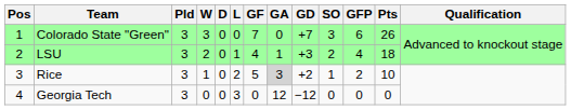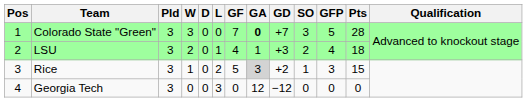 <table class="wikitable" style="text-align:center">
 <tr>
 <th>Pos</th>
 <th>Team</th>
 <th>Pld</th>
 <th>W</th>
 <th>D</th>
 <th>L</th>
 <th>GF</th>
 <th>GA</th>
 <th>GD</th>
 <th>SO</th>
 <th>GFP</th>
 <th>Pts</th>
 <th>Qualification</th>
 </tr>
 <tr bgcolor="#9eff9e">
 <td>1</td>
 <td style="text-align:left">Colorado State "Green"</td>
 <td>3</td>
 <td>3</td>
 <td>0</td>
 <td>0</td>
 <td>7</td>
-<td>0</td>
+<td><strong>0</strong></td>
 <td>+7</td>
 <td>3</td>
-<td>6</td>
-<td>26</td>
+<td>5</td>
+<td>28</td>
 <td rowspan="2">Advanced to knockout stage</td>
 </tr>
 <tr bgcolor="#9eff9e">
 <td>2</td>
 <td style="text-align:left">LSU</td>
 <td>3</td>
 <td>2</td>
 <td>0</td>
 <td>1</td>
 <td>4</td>
 <td>1</td>
 <td>+3</td>
 <td>2</td>
 <td>4</td>
 <td>18</td>
 </tr>
 <tr>
 <td>3</td>
 <td style="text-align:left">Rice</td>
 <td>3</td>
 <td>1</td>
 <td>0</td>
 <td>2</td>
 <td>5</td>
 <td style="background: lightgrey;">3</td>
 <td>+2</td>
 <td>1</td>
-<td>2</td>
-<td>10</td>
+<td>3</td>
+<td>15</td>
 <td rowspan="2"></td>
 </tr>
 <tr>
 <td>4</td>
 <td style="text-align:left">Georgia Tech</td>
 <td>3</td>
 <td>0</td>
 <td>0</td>
 <td>3</td>
 <td>0</td>
 <td>12</td>
 <td>−12</td>
 <td>0</td>
 <td>0</td>
 <td>0</td>
 </tr>
 </table>
